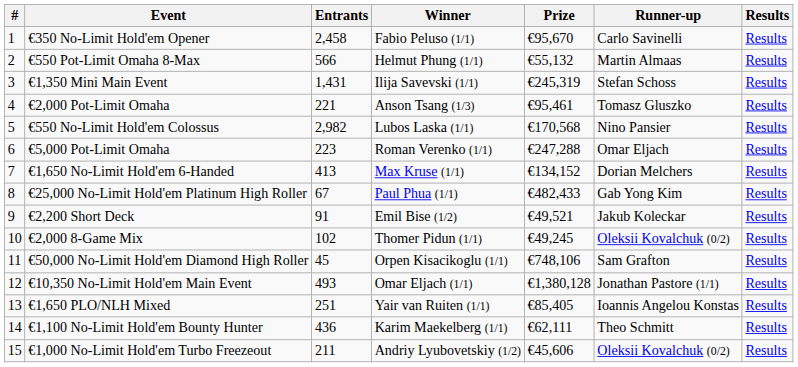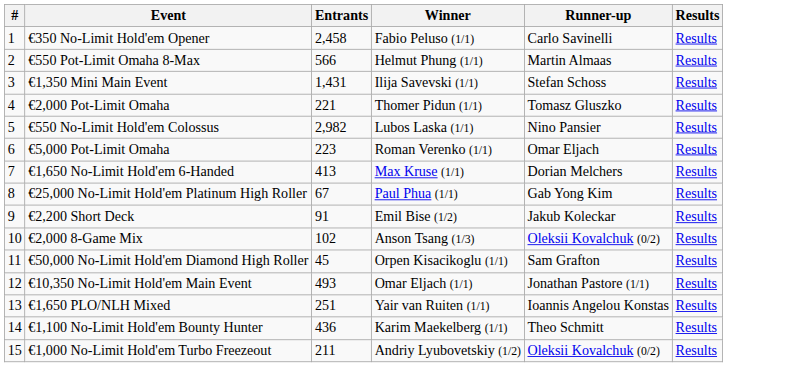 <table class="wikitable sortable">
 <tr>
 <th bgcolor="#FFEBAD">#</th>
 <th bgcolor="#FFEBAD">Event</th>
 <th bgcolor="#FFEBAD">Entrants</th>
 <th bgcolor="#FFEBAD">Winner</th>
-<th bgcolor="#FFEBAD">Prize</th>
 <th bgcolor="#FFEBAD">Runner-up</th>
 <th>Results</th>
 </tr>
 <tr>
 <td>1</td>
 <td>€350 No-Limit Hold'em Opener</td>
 <td>2,458</td>
 <td> Fabio Peluso <small>(1/1)</small></td>
-<td>€95,670</td>
 <td> Carlo Savinelli</td>
 <td><a href='#'>Results</a></td>
 </tr>
 <tr>
 <td>2</td>
 <td>€550 Pot-Limit Omaha 8-Max</td>
 <td>566</td>
 <td> Helmut Phung <small>(1/1)</small></td>
-<td>€55,132</td>
 <td> Martin Almaas</td>
 <td><a href='#'>Results</a></td>
 </tr>
 <tr>
 <td>3</td>
 <td>€1,350 Mini Main Event</td>
 <td>1,431</td>
 <td> Ilija Savevski <small>(1/1)</small></td>
-<td>€245,319</td>
 <td> Stefan Schoss</td>
 <td><a href='#'>Results</a></td>
 </tr>
 <tr>
 <td>4</td>
 <td>€2,000 Pot-Limit Omaha</td>
 <td>221</td>
-<td> Anson Tsang <small>(1/3)</small></td>
-<td>€95,461</td>
+<td> Thomer Pidun <small>(1/1)</small></td>
 <td> Tomasz Gluszko</td>
 <td><a href='#'>Results</a></td>
 </tr>
 <tr>
 <td>5</td>
 <td>€550 No-Limit Hold'em Colossus</td>
 <td>2,982</td>
 <td> Lubos Laska <small>(1/1)</small></td>
-<td>€170,568</td>
 <td> Nino Pansier</td>
 <td><a href='#'>Results</a></td>
 </tr>
 <tr>
 <td>6</td>
 <td>€5,000 Pot-Limit Omaha</td>
 <td>223</td>
 <td> Roman Verenko <small>(1/1)</small></td>
-<td>€247,288</td>
 <td> Omar Eljach</td>
 <td><a href='#'>Results</a></td>
 </tr>
 <tr>
 <td>7</td>
 <td>€1,650 No-Limit Hold'em 6-Handed</td>
 <td>413</td>
 <td> <a href='#'>Max Kruse</a> <small>(1/1)</small></td>
-<td>€134,152</td>
 <td> Dorian Melchers</td>
 <td><a href='#'>Results</a></td>
 </tr>
 <tr>
 <td>8</td>
 <td>€25,000 No-Limit Hold'em Platinum High Roller</td>
 <td>67</td>
 <td> <a href='#'>Paul Phua</a> <small>(1/1)</small></td>
-<td>€482,433</td>
 <td> Gab Yong Kim</td>
 <td><a href='#'>Results</a></td>
 </tr>
 <tr>
 <td>9</td>
 <td>€2,200 Short Deck</td>
 <td>91</td>
 <td> Emil Bise <small>(1/2)</small></td>
-<td>€49,521</td>
 <td> Jakub Koleckar</td>
 <td><a href='#'>Results</a></td>
 </tr>
 <tr>
 <td>10</td>
 <td>€2,000 8-Game Mix</td>
 <td>102</td>
-<td> Thomer Pidun <small>(1/1)</small></td>
-<td>€49,245</td>
+<td> Anson Tsang <small>(1/3)</small></td>
 <td> <a href='#'>Oleksii Kovalchuk</a> <small>(0/2)</small></td>
 <td><a href='#'>Results</a></td>
 </tr>
 <tr>
 <td>11</td>
 <td>€50,000 No-Limit Hold'em Diamond High Roller</td>
 <td>45</td>
 <td> Orpen Kisacikoglu <small>(1/1)</small></td>
-<td>€748,106</td>
 <td> Sam Grafton</td>
 <td><a href='#'>Results</a></td>
 </tr>
 <tr>
 <td>12</td>
 <td>€10,350 No-Limit Hold'em Main Event</td>
 <td>493</td>
 <td> Omar Eljach <small>(1/1)</small></td>
-<td>€1,380,128</td>
 <td> Jonathan Pastore <small>(1/1)</small></td>
 <td><a href='#'>Results</a></td>
 </tr>
 <tr>
 <td>13</td>
 <td>€1,650 PLO/NLH Mixed</td>
 <td>251</td>
 <td> Yair van Ruiten <small>(1/1)</small></td>
-<td>€85,405</td>
 <td> Ioannis Angelou Konstas</td>
 <td><a href='#'>Results</a></td>
 </tr>
 <tr>
 <td>14</td>
 <td>€1,100 No-Limit Hold'em Bounty Hunter</td>
 <td>436</td>
 <td> Karim Maekelberg <small>(1/1)</small></td>
-<td>€62,111</td>
 <td> Theo Schmitt</td>
 <td><a href='#'>Results</a></td>
 </tr>
 <tr>
 <td>15</td>
 <td>€1,000 No-Limit Hold'em Turbo Freezeout</td>
 <td>211</td>
 <td> Andriy Lyubovetskiy <small>(1/2)</small></td>
-<td>€45,606</td>
 <td> <a href='#'>Oleksii Kovalchuk</a> <small>(0/2)</small></td>
 <td><a href='#'>Results</a></td>
 </tr>
 </table>
